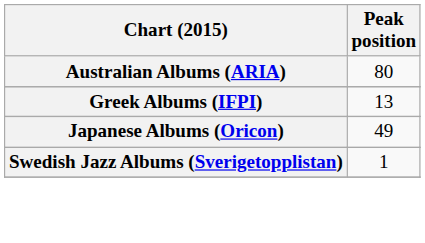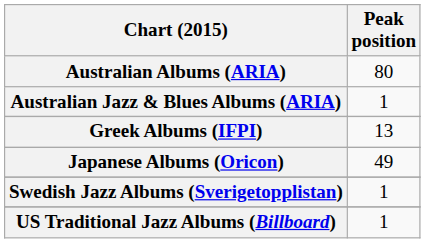 <table class="wikitable sortable plainrowheaders" style="text-align:center">
 <tr>
 <th scope="col">Chart (2015)</th>
 <th scope="col">Peak<br>position</th>
 </tr>
 <tr>
 <th scope="row">Australian Albums (<a href='#'>ARIA</a>)</th>
 <td>80</td>
+</tr>
+<tr>
+<th scope="row">Australian Jazz & Blues Albums (<a href='#'>ARIA</a>)</th>
+<td>1</td>
 </tr>
 <tr>
 </tr>
 <tr>
 </tr>
 <tr>
 </tr>
 <tr>
 </tr>
 <tr>
 </tr>
 <tr>
 </tr>
 <tr>
 </tr>
 <tr>
 </tr>
 <tr>
 <th scope="row">Greek Albums (<a href='#'>IFPI</a>)</th>
 <td>13</td>
 </tr>
 <tr>
 </tr>
 <tr>
 </tr>
 <tr>
 <th scope="row">Japanese Albums (<a href='#'>Oricon</a>)</th>
 <td>49</td>
 </tr>
 <tr>
 </tr>
 <tr>
 </tr>
 <tr>
 </tr>
 <tr>
 </tr>
 <tr>
 </tr>
 <tr>
 </tr>
 <tr>
 <th scope="row">Swedish Jazz Albums (<a href='#'>Sverigetopplistan</a>)</th>
 <td>1</td>
 </tr>
 <tr>
 </tr>
 <tr>
 </tr>
 <tr>
 </tr>
 <tr>
 </tr>
 <tr>
 </tr>
+<tr>
+<th scope="row">US Traditional Jazz Albums (<em><a href='#'>Billboard</a></em>)</th>
+<td>1</td>
+</tr>
 </table>
